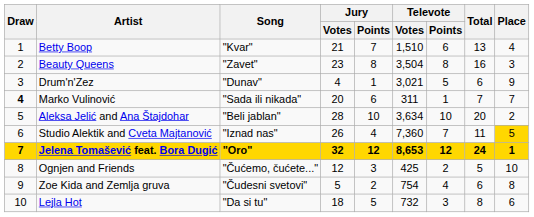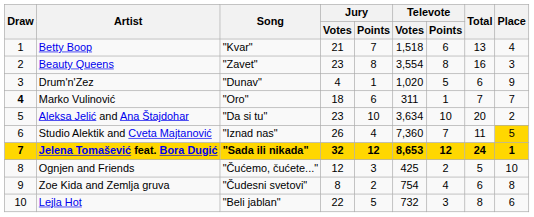 <table class="sortable wikitable" style="margin: 1em auto 1em auto; text-align:center">
 <tr>
 <th rowspan="2">Draw</th>
 <th rowspan="2">Artist</th>
 <th rowspan="2">Song</th>
 <th colspan="2">Jury</th>
 <th colspan="2">Televote</th>
 <th rowspan="2">Total</th>
 <th rowspan="2">Place</th>
 </tr>
 <tr>
 <th>Votes</th>
 <th>Points</th>
 <th>Votes</th>
 <th>Points</th>
 </tr>
 <tr>
 <td>1</td>
 <td align="left"><a href='#'>Betty Boop</a></td>
 <td align="left">"Kvar"</td>
 <td>21</td>
 <td>7</td>
-<td>1,510</td>
+<td>1,518</td>
 <td>6</td>
 <td>13</td>
 <td>4</td>
 </tr>
 <tr>
 <td>2</td>
 <td align="left"><a href='#'>Beauty Queens</a></td>
 <td align="left">"Zavet"</td>
 <td>23</td>
 <td>8</td>
-<td>3,504</td>
+<td>3,554</td>
 <td>8</td>
 <td>16</td>
 <td>3</td>
 </tr>
 <tr>
 <td>3</td>
 <td align="left">Drum'n'Zez</td>
 <td align="left">"Dunav"</td>
 <td>4</td>
 <td>1</td>
-<td>3,021</td>
+<td>1,020</td>
 <td>5</td>
 <td>6</td>
 <td>9</td>
 </tr>
 <tr>
 <td><strong>4</strong></td>
 <td align="left">Marko Vulinović</td>
-<td align="left">"Sada ili nikada"</td>
-<td>20</td>
+<td align="left">"Oro"</td>
+<td>18</td>
 <td>6</td>
 <td>311</td>
 <td>1</td>
 <td>7</td>
 <td>7</td>
 </tr>
 <tr>
 <td>5</td>
 <td align="left"><a href='#'>Aleksa Jelić</a> and <a href='#'>Ana Štajdohar</a></td>
-<td align="left">"Beli jablan"</td>
-<td>28</td>
+<td align="left">"Da si tu"</td>
+<td>23</td>
 <td>10</td>
 <td>3,634</td>
 <td>10</td>
 <td>20</td>
 <td>2</td>
 </tr>
 <tr>
 <td>6</td>
 <td align="left">Studio Alektik and <a href='#'>Cveta Majtanović</a></td>
 <td align="left">"Iznad nas"</td>
 <td>26</td>
 <td>4</td>
 <td>7,360</td>
 <td>7</td>
 <td>11</td>
 <td style="background: gold;">5</td>
 </tr>
 <tr style="font-weight:bold; background:gold;">
 <td>7</td>
 <td align="left"><a href='#'>Jelena Tomašević</a> feat. <a href='#'>Bora Dugić</a></td>
-<td align="left">"Oro"</td>
+<td align="left">"Sada ili nikada"</td>
 <td>32</td>
 <td>12</td>
 <td>8,653</td>
 <td>12</td>
 <td>24</td>
 <td>1</td>
 </tr>
 <tr>
 <td>8</td>
 <td align="left">Ognjen and Friends</td>
 <td align="left">"Čućemo, čućete..."</td>
 <td>12</td>
 <td>3</td>
 <td>425</td>
 <td>2</td>
 <td>5</td>
 <td>10</td>
 </tr>
 <tr>
 <td>9</td>
 <td align="left">Zoe Kida and Zemlja gruva</td>
 <td align="left">"Čudesni svetovi"</td>
-<td>5</td>
+<td>8</td>
 <td>2</td>
 <td>754</td>
 <td>4</td>
 <td>6</td>
 <td>8</td>
 </tr>
 <tr>
 <td>10</td>
 <td align="left"><a href='#'>Lejla Hot</a></td>
-<td align="left">"Da si tu"</td>
-<td>18</td>
+<td align="left">"Beli jablan"</td>
+<td>22</td>
 <td>5</td>
 <td>732</td>
 <td>3</td>
 <td>8</td>
 <td>6</td>
 </tr>
 </table>
